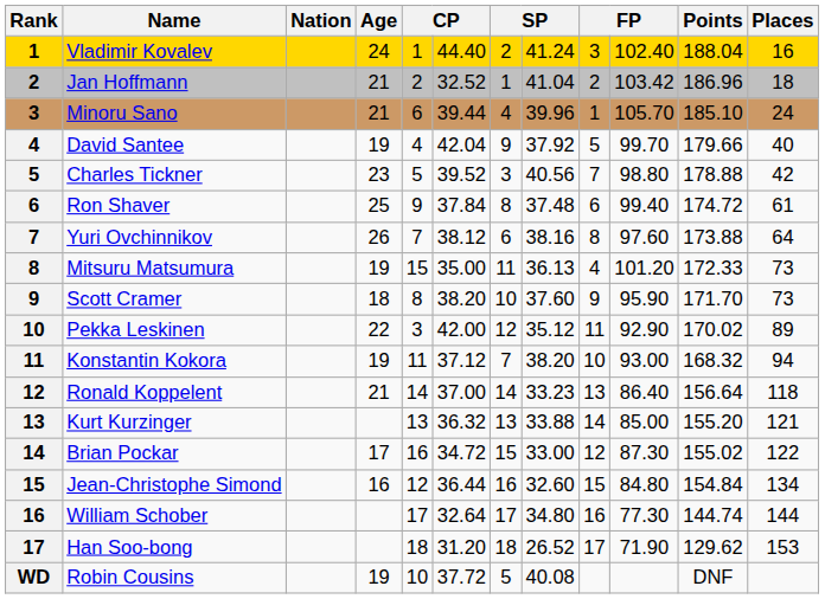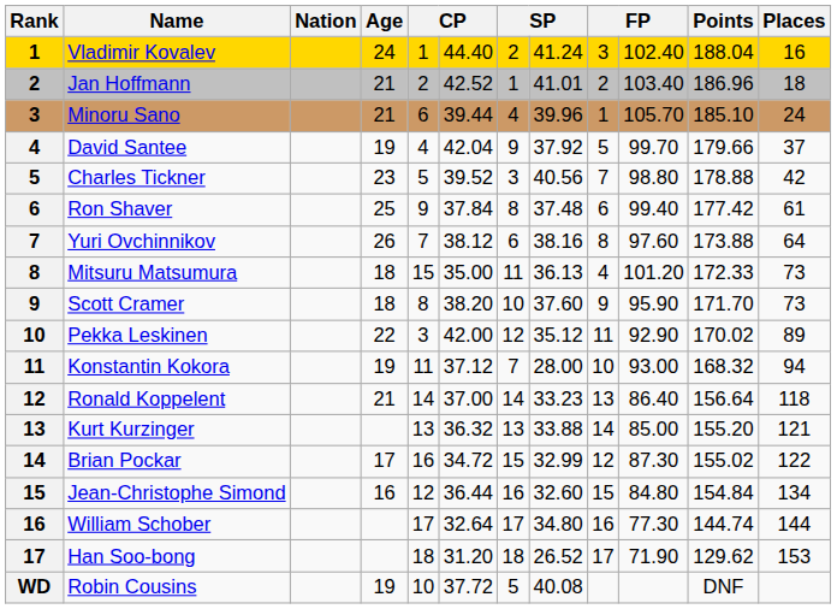 <table class="wikitable">
 <tr>
 <th>Rank</th>
 <th>Name</th>
 <th>Nation</th>
 <th>Age</th>
 <th colspan=2>CP</th>
 <th colspan=2>SP</th>
 <th colspan=2>FP</th>
 <th>Points</th>
 <th>Places</th>
 </tr>
 <tr bgcolor=gold>
 <td align=center><strong>1</strong></td>
 <td><a href='#'>Vladimir Kovalev</a></td>
 <td></td>
 <td align=center>24</td>
 <td align=center>1</td>
 <td align=center>44.40</td>
 <td align=center>2</td>
 <td align=center>41.24</td>
 <td align=center>3</td>
 <td align=center>102.40</td>
 <td align=center>188.04</td>
 <td align=center>16</td>
 </tr>
 <tr bgcolor=silver>
 <td align=center><strong>2</strong></td>
 <td><a href='#'>Jan Hoffmann</a></td>
 <td></td>
 <td align=center>21</td>
 <td align=center>2</td>
-<td align=center>32.52</td>
+<td align=center>42.52</td>
 <td align=center>1</td>
-<td align=center>41.04</td>
+<td align=center>41.01</td>
 <td align=center>2</td>
-<td align=center>103.42</td>
+<td align=center>103.40</td>
 <td align=center>186.96</td>
 <td align=center>18</td>
 </tr>
 <tr bgcolor=cc9966>
 <td align=center><strong>3</strong></td>
 <td><a href='#'>Minoru Sano</a></td>
 <td></td>
 <td align=center>21</td>
 <td align=center>6</td>
 <td align=center>39.44</td>
 <td align=center>4</td>
 <td align=center>39.96</td>
 <td align=center>1</td>
 <td align=center>105.70</td>
 <td align=center>185.10</td>
 <td align=center>24</td>
 </tr>
 <tr>
 <th>4</th>
 <td><a href='#'>David Santee</a></td>
 <td></td>
 <td align=center>19</td>
 <td align=center>4</td>
 <td align=center>42.04</td>
 <td align=center>9</td>
 <td align=center>37.92</td>
 <td align=center>5</td>
 <td align=center>99.70</td>
 <td align=center>179.66</td>
-<td align=center>40</td>
+<td align=center>37</td>
 </tr>
 <tr>
 <th>5</th>
 <td><a href='#'>Charles Tickner</a></td>
 <td></td>
 <td align=center>23</td>
 <td align=center>5</td>
 <td align=center>39.52</td>
 <td align=center>3</td>
 <td align=center>40.56</td>
 <td align=center>7</td>
 <td align=center>98.80</td>
 <td align=center>178.88</td>
 <td align=center>42</td>
 </tr>
 <tr>
 <th>6</th>
 <td><a href='#'>Ron Shaver</a></td>
 <td></td>
 <td align=center>25</td>
 <td align=center>9</td>
 <td align=center>37.84</td>
 <td align=center>8</td>
 <td align=center>37.48</td>
 <td align=center>6</td>
 <td align=center>99.40</td>
-<td align=center>174.72</td>
+<td align=center>177.42</td>
 <td align=center>61</td>
 </tr>
 <tr>
 <th>7</th>
 <td><a href='#'>Yuri Ovchinnikov</a></td>
 <td></td>
 <td align=center>26</td>
 <td align=center>7</td>
 <td align=center>38.12</td>
 <td align=center>6</td>
 <td align=center>38.16</td>
 <td align=center>8</td>
 <td align=center>97.60</td>
 <td align=center>173.88</td>
 <td align=center>64</td>
 </tr>
 <tr>
 <th>8</th>
 <td><a href='#'>Mitsuru Matsumura</a></td>
 <td></td>
-<td align=center>19</td>
+<td align=center>18</td>
 <td align=center>15</td>
 <td align=center>35.00</td>
 <td align=center>11</td>
 <td align=center>36.13</td>
 <td align=center>4</td>
 <td align=center>101.20</td>
 <td align=center>172.33</td>
 <td align=center>73</td>
 </tr>
 <tr>
 <th>9</th>
 <td><a href='#'>Scott Cramer</a></td>
 <td></td>
 <td align=center>18</td>
 <td align=center>8</td>
 <td align=center>38.20</td>
 <td align=center>10</td>
 <td align=center>37.60</td>
 <td align=center>9</td>
 <td align=center>95.90</td>
 <td align=center>171.70</td>
 <td align=center>73</td>
 </tr>
 <tr>
 <th>10</th>
 <td><a href='#'>Pekka Leskinen</a></td>
 <td></td>
 <td align=center>22</td>
 <td align=center>3</td>
 <td align=center>42.00</td>
 <td align=center>12</td>
 <td align=center>35.12</td>
 <td align=center>11</td>
 <td align=center>92.90</td>
 <td align=center>170.02</td>
 <td align=center>89</td>
 </tr>
 <tr>
 <th>11</th>
 <td><a href='#'>Konstantin Kokora</a></td>
 <td></td>
 <td align=center>19</td>
 <td align=center>11</td>
 <td align=center>37.12</td>
 <td align=center>7</td>
-<td align=center>38.20</td>
+<td align=center>28.00</td>
 <td align=center>10</td>
 <td align=center>93.00</td>
 <td align=center>168.32</td>
 <td align=center>94</td>
 </tr>
 <tr>
 <th>12</th>
 <td><a href='#'>Ronald Koppelent</a></td>
 <td></td>
 <td align=center>21</td>
 <td align=center>14</td>
 <td align=center>37.00</td>
 <td align=center>14</td>
 <td align=center>33.23</td>
 <td align=center>13</td>
 <td align=center>86.40</td>
 <td align=center>156.64</td>
 <td align=center>118</td>
 </tr>
 <tr>
 <th>13</th>
 <td><a href='#'>Kurt Kurzinger</a></td>
 <td></td>
 <td align=center></td>
 <td align=center>13</td>
 <td align=center>36.32</td>
 <td align=center>13</td>
 <td align=center>33.88</td>
 <td align=center>14</td>
 <td align=center>85.00</td>
 <td align=center>155.20</td>
 <td align=center>121</td>
 </tr>
 <tr>
 <th>14</th>
 <td><a href='#'>Brian Pockar</a></td>
 <td></td>
 <td align=center>17</td>
 <td align=center>16</td>
 <td align=center>34.72</td>
 <td align=center>15</td>
-<td align=center>33.00</td>
+<td align=center>32.99</td>
 <td align=center>12</td>
 <td align=center>87.30</td>
 <td align=center>155.02</td>
 <td align=center>122</td>
 </tr>
 <tr>
 <th>15</th>
 <td><a href='#'>Jean-Christophe Simond</a></td>
 <td></td>
 <td align=center>16</td>
 <td align=center>12</td>
 <td align=center>36.44</td>
 <td align=center>16</td>
 <td align=center>32.60</td>
 <td align=center>15</td>
 <td align=center>84.80</td>
 <td align=center>154.84</td>
 <td align=center>134</td>
 </tr>
 <tr>
 <th>16</th>
 <td><a href='#'>William Schober</a></td>
 <td></td>
 <td align=center></td>
 <td align=center>17</td>
 <td align=center>32.64</td>
 <td align=center>17</td>
 <td align=center>34.80</td>
 <td align=center>16</td>
 <td align=center>77.30</td>
 <td align=center>144.74</td>
 <td align=center>144</td>
 </tr>
 <tr>
 <th>17</th>
 <td><a href='#'>Han Soo-bong</a></td>
 <td></td>
 <td align=center></td>
 <td align=center>18</td>
 <td align=center>31.20</td>
 <td align=center>18</td>
 <td align=center>26.52</td>
 <td align=center>17</td>
 <td align=center>71.90</td>
 <td align=center>129.62</td>
 <td align=center>153</td>
 </tr>
 <tr>
 <th>WD</th>
 <td><a href='#'>Robin Cousins</a></td>
 <td></td>
 <td align=center>19</td>
 <td align=center>10</td>
 <td align=center>37.72</td>
 <td align=center>5</td>
 <td align=center>40.08</td>
 <td align=center></td>
 <td align=center></td>
 <td align=center>DNF</td>
 <td align=center></td>
 </tr>
 </table>
